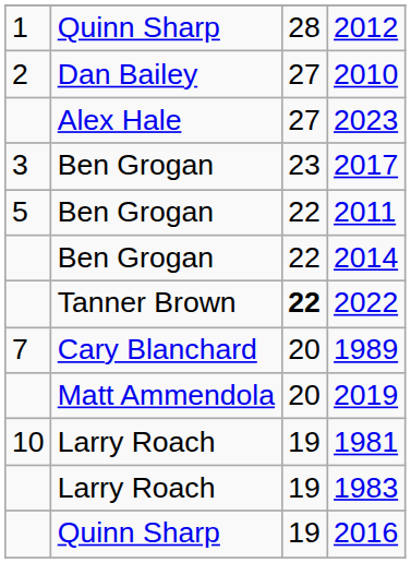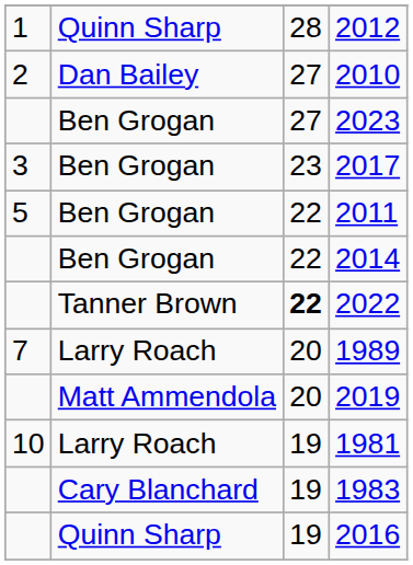 <table class="wikitable">
 <tr>
 </tr>
 <tr>
 <td>1</td>
 <td><a href='#'>Quinn Sharp</a></td>
 <td>28</td>
 <td><a href='#'>2012</a></td>
 </tr>
 <tr>
 <td>2</td>
 <td><a href='#'>Dan Bailey</a></td>
 <td>27</td>
 <td><a href='#'>2010</a></td>
 </tr>
 <tr>
 <td></td>
-<td><a href='#'>Alex Hale</a></td>
+<td>Ben Grogan</td>
 <td>27</td>
 <td><a href='#'>2023</a></td>
 </tr>
 <tr>
 <td>3</td>
 <td>Ben Grogan</td>
 <td>23</td>
 <td><a href='#'>2017</a></td>
 </tr>
 <tr>
 <td>5</td>
 <td>Ben Grogan</td>
 <td>22</td>
 <td><a href='#'>2011</a></td>
 </tr>
 <tr>
 <td></td>
 <td>Ben Grogan</td>
 <td>22</td>
 <td><a href='#'>2014</a></td>
 </tr>
 <tr>
 <td></td>
 <td>Tanner Brown</td>
 <td><strong>22</strong></td>
 <td><a href='#'>2022</a></td>
 </tr>
 <tr>
 <td>7</td>
-<td><a href='#'>Cary Blanchard</a></td>
+<td>Larry Roach</td>
 <td>20</td>
 <td><a href='#'>1989</a></td>
 </tr>
 <tr>
 <td></td>
 <td><a href='#'>Matt Ammendola</a></td>
 <td>20</td>
 <td><a href='#'>2019</a></td>
 </tr>
 <tr>
 <td>10</td>
 <td>Larry Roach</td>
 <td>19</td>
 <td><a href='#'>1981</a></td>
 </tr>
 <tr>
 <td></td>
-<td>Larry Roach</td>
+<td><a href='#'>Cary Blanchard</a></td>
 <td>19</td>
 <td><a href='#'>1983</a></td>
 </tr>
 <tr>
 <td></td>
 <td><a href='#'>Quinn Sharp</a></td>
 <td>19</td>
 <td><a href='#'>2016</a></td>
 </tr>
 </table>
